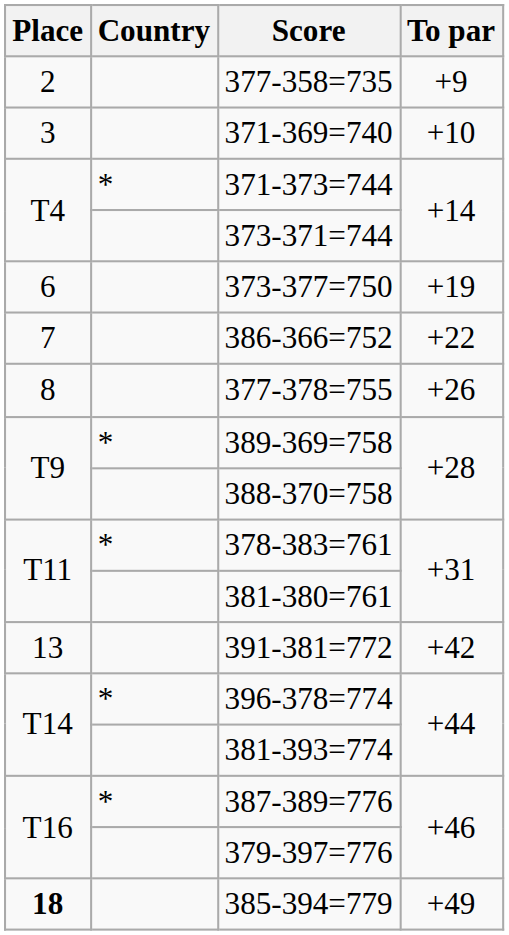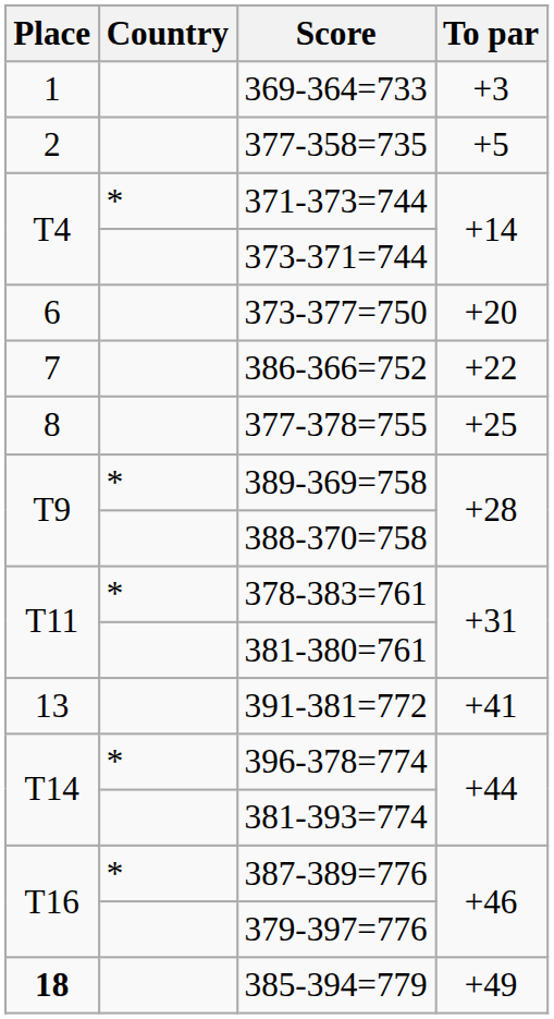 <table class="wikitable" style="font-size:95%;">
 <tr>
 <th>Place</th>
 <th>Country</th>
 <th>Score</th>
 <th>To par</th>
 </tr>
 <tr>
+<td align="center">1</td>
+<td></td>
+<td align=center>369-364=733</td>
+<td align="center">+3</td>
+</tr>
+<tr>
 <td align="center">2</td>
 <td></td>
 <td align="center">377-358=735</td>
-<td align="center">+9</td>
-</tr>
-<tr>
-<td align="center">3</td>
-<td></td>
-<td align="center">371-369=740</td>
-<td align="center">+10</td>
+<td align="center">+5</td>
 </tr>
 <tr>
 <td rowspan="2" align="center">T4</td>
 <td> *</td>
 <td align="center">371-373=744</td>
 <td rowspan="2" align="center">+14</td>
 </tr>
 <tr>
 <td></td>
 <td align="center">373-371=744</td>
 </tr>
 <tr>
 <td align="center">6</td>
 <td></td>
 <td align="center">373-377=750</td>
-<td align="center">+19</td>
+<td align="center">+20</td>
 </tr>
 <tr>
 <td align="center">7</td>
 <td></td>
 <td align="center">386-366=752</td>
 <td align="center">+22</td>
 </tr>
 <tr>
 <td align="center">8</td>
 <td></td>
 <td align="center">377-378=755</td>
-<td align="center">+26</td>
+<td align="center">+25</td>
 </tr>
 <tr>
 <td rowspan="2" align="center">T9</td>
 <td> *</td>
 <td align="center">389-369=758</td>
 <td rowspan="2" align="center">+28</td>
 </tr>
 <tr>
 <td></td>
 <td align="center">388-370=758</td>
 </tr>
 <tr>
 <td rowspan="2" align="center">T11</td>
 <td> *</td>
 <td align="center">378-383=761</td>
 <td rowspan="2" align="center">+31</td>
 </tr>
 <tr>
 <td></td>
 <td align="center">381-380=761</td>
 </tr>
 <tr>
 <td align="center">13</td>
 <td></td>
 <td align="center">391-381=772</td>
-<td align="center">+42</td>
+<td align="center">+41</td>
 </tr>
 <tr>
 <td rowspan="2" align="center">T14</td>
 <td> *</td>
 <td align="center">396-378=774</td>
 <td rowspan="2" align="center">+44</td>
 </tr>
 <tr>
 <td></td>
 <td align="center">381-393=774</td>
 </tr>
 <tr>
 <td rowspan="2" align="center">T16</td>
 <td> *</td>
 <td align=center>387-389=776</td>
 <td rowspan="2" align="center">+46</td>
 </tr>
 <tr>
 <td></td>
 <td align=center>379-397=776</td>
 </tr>
 <tr>
 <td align=center><strong>18</strong></td>
 <td></td>
 <td>385-394=779</td>
 <td align=center>+49</td>
 </tr>
 </table>
